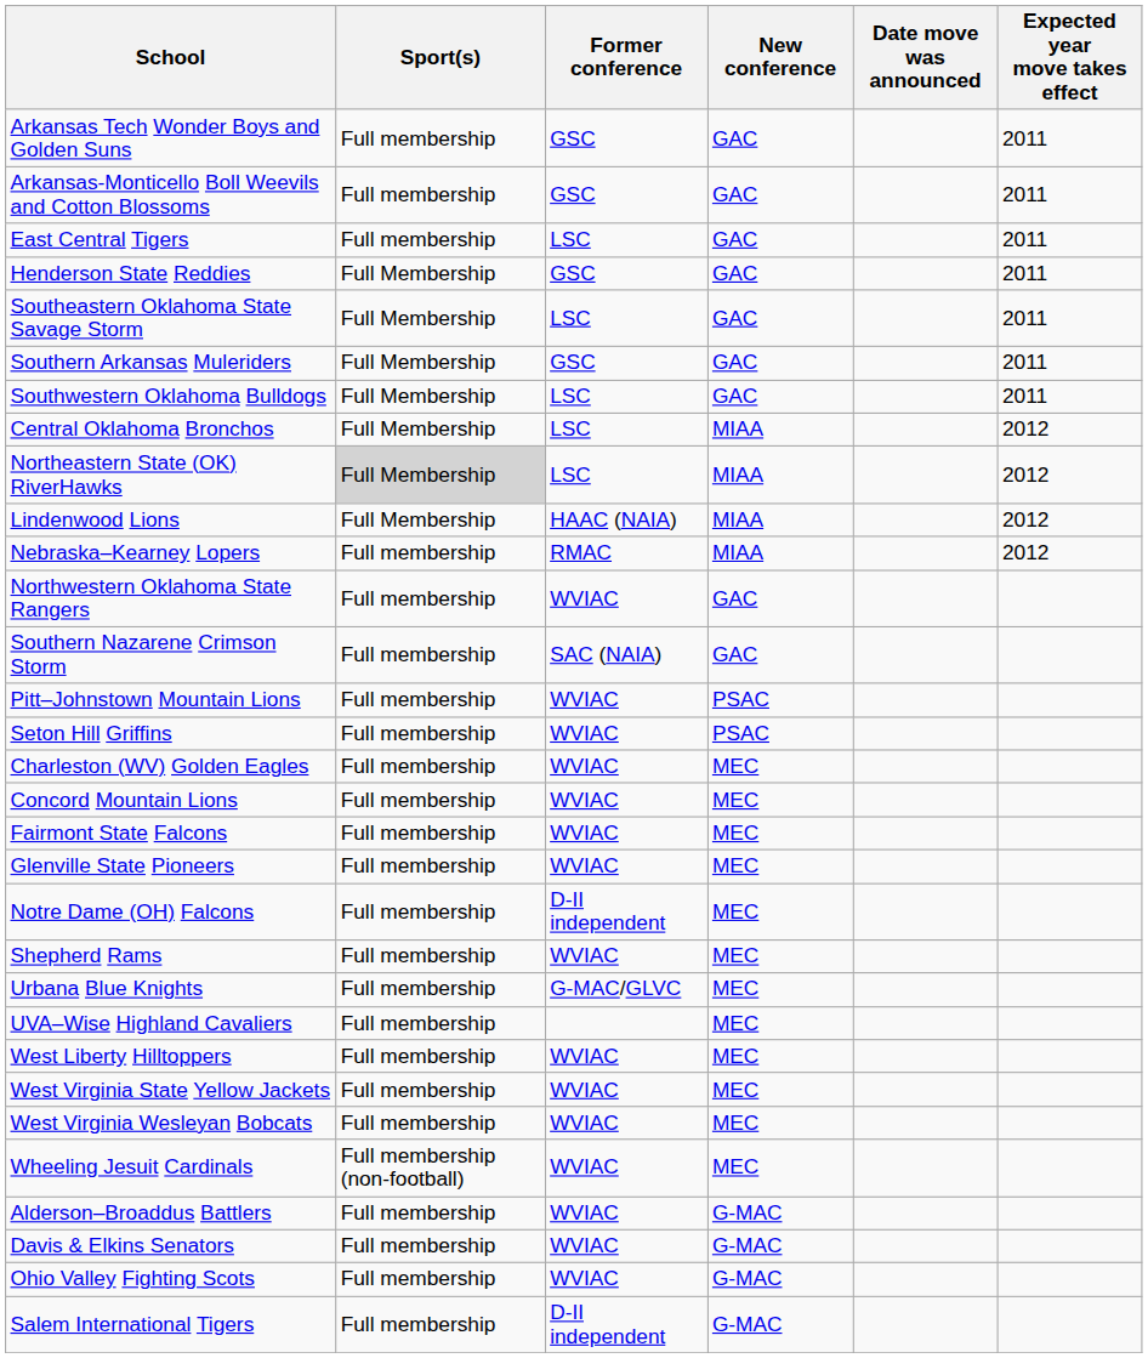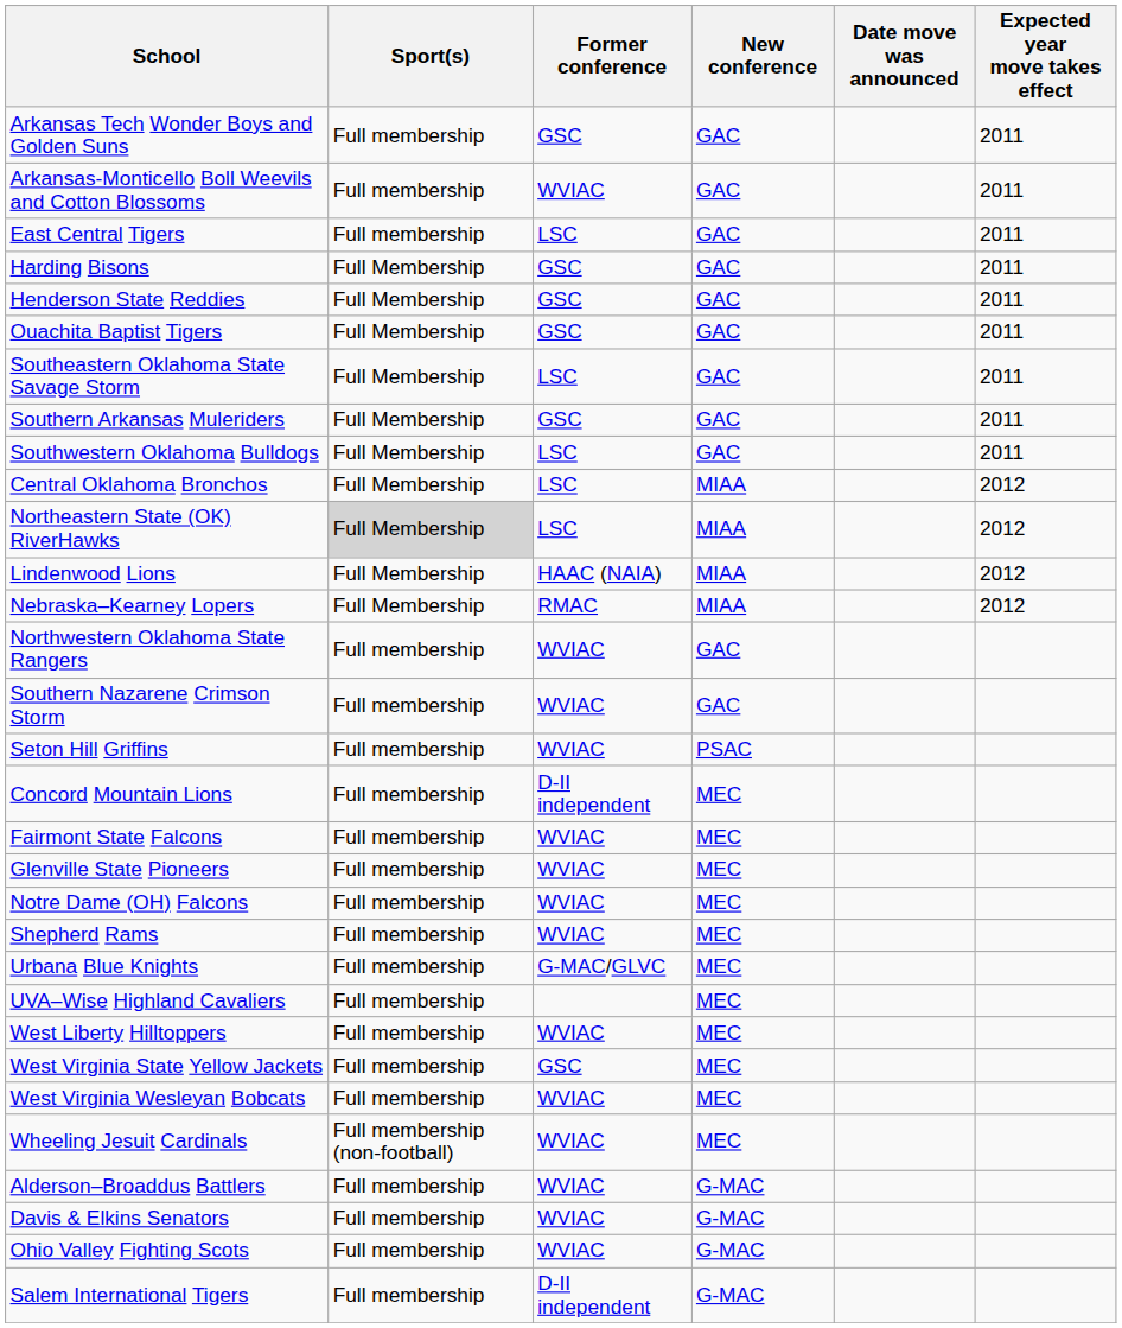 <table class="wikitable sortable">
 <tr>
 <th scope="col">School</th>
 <th scope="col">Sport(s)</th>
 <th scope="col">Former conference</th>
 <th scope="col">New conference</th>
 <th scope="col">Date move<br>was announced</th>
 <th scope="col">Expected year<br>move takes effect</th>
 </tr>
 <tr>
 <td><a href='#'>Arkansas Tech</a> <a href='#'>Wonder Boys and Golden Suns</a></td>
 <td>Full membership</td>
 <td><a href='#'>GSC</a></td>
 <td><a href='#'>GAC</a></td>
 <td></td>
 <td>2011</td>
 </tr>
 <tr>
 <td><a href='#'>Arkansas-Monticello</a> <a href='#'>Boll Weevils and Cotton Blossoms</a></td>
 <td>Full membership</td>
-<td><a href='#'>GSC</a></td>
+<td><a href='#'>WVIAC</a></td>
 <td><a href='#'>GAC</a></td>
 <td></td>
 <td>2011</td>
 </tr>
 <tr>
 <td><a href='#'>East Central</a> <a href='#'>Tigers</a></td>
 <td>Full membership</td>
 <td><a href='#'>LSC</a></td>
 <td><a href='#'>GAC</a></td>
 <td></td>
 <td>2011</td>
 </tr>
 <tr>
+<td><a href='#'>Harding</a> <a href='#'>Bisons</a></td>
+<td>Full Membership</td>
+<td><a href='#'>GSC</a></td>
+<td><a href='#'>GAC</a></td>
+<td></td>
+<td>2011</td>
+</tr>
+<tr>
 <td><a href='#'>Henderson State</a> <a href='#'>Reddies</a></td>
+<td>Full Membership</td>
+<td><a href='#'>GSC</a></td>
+<td><a href='#'>GAC</a></td>
+<td></td>
+<td>2011</td>
+</tr>
+<tr>
+<td><a href='#'>Ouachita Baptist</a> <a href='#'>Tigers</a></td>
 <td>Full Membership</td>
 <td><a href='#'>GSC</a></td>
 <td><a href='#'>GAC</a></td>
 <td></td>
 <td>2011</td>
 </tr>
 <tr>
 <td><a href='#'>Southeastern Oklahoma State</a> <a href='#'>Savage Storm</a></td>
 <td>Full Membership</td>
 <td><a href='#'>LSC</a></td>
 <td><a href='#'>GAC</a></td>
 <td></td>
 <td>2011</td>
 </tr>
 <tr>
 <td><a href='#'>Southern Arkansas</a> <a href='#'>Muleriders</a></td>
 <td>Full Membership</td>
 <td><a href='#'>GSC</a></td>
 <td><a href='#'>GAC</a></td>
 <td></td>
 <td>2011</td>
 </tr>
 <tr>
 <td><a href='#'>Southwestern Oklahoma</a> <a href='#'>Bulldogs</a></td>
 <td>Full Membership</td>
 <td><a href='#'>LSC</a></td>
 <td><a href='#'>GAC</a></td>
 <td></td>
 <td>2011</td>
 </tr>
 <tr>
 <td><a href='#'>Central Oklahoma</a> <a href='#'>Bronchos</a></td>
 <td>Full Membership</td>
 <td><a href='#'>LSC</a></td>
 <td><a href='#'>MIAA</a></td>
 <td></td>
 <td>2012</td>
 </tr>
 <tr>
 <td><a href='#'>Northeastern State (OK)</a> <a href='#'>RiverHawks</a></td>
 <td style="background: lightgrey;">Full Membership</td>
 <td><a href='#'>LSC</a></td>
 <td><a href='#'>MIAA</a></td>
 <td></td>
 <td>2012</td>
 </tr>
 <tr>
 <td><a href='#'>Lindenwood</a> <a href='#'>Lions</a></td>
 <td>Full Membership</td>
 <td><a href='#'>HAAC</a> (<a href='#'>NAIA</a>)</td>
 <td><a href='#'>MIAA</a></td>
 <td></td>
 <td>2012</td>
 </tr>
 <tr>
 <td><a href='#'>Nebraska–Kearney</a> <a href='#'>Lopers</a></td>
-<td>Full membership</td>
+<td>Full Membership</td>
 <td><a href='#'>RMAC</a></td>
 <td><a href='#'>MIAA</a></td>
 <td></td>
 <td>2012</td>
 </tr>
 <tr>
 <td><a href='#'>Northwestern Oklahoma State</a> <a href='#'>Rangers</a></td>
 <td>Full membership</td>
 <td><a href='#'>WVIAC</a></td>
 <td><a href='#'>GAC</a></td>
 <td></td>
 <td></td>
 </tr>
 <tr>
 <td><a href='#'>Southern Nazarene</a> <a href='#'>Crimson Storm</a></td>
 <td>Full membership</td>
-<td><a href='#'>SAC</a> (<a href='#'>NAIA</a>)</td>
+<td><a href='#'>WVIAC</a></td>
 <td><a href='#'>GAC</a></td>
-<td></td>
-<td></td>
-</tr>
-<tr>
-<td><a href='#'>Pitt–Johnstown</a> <a href='#'>Mountain Lions</a></td>
-<td>Full membership</td>
-<td><a href='#'>WVIAC</a></td>
-<td><a href='#'>PSAC</a></td>
 <td></td>
 <td></td>
 </tr>
 <tr>
 <td><a href='#'>Seton Hill</a> <a href='#'>Griffins</a></td>
 <td>Full membership</td>
 <td><a href='#'>WVIAC</a></td>
 <td><a href='#'>PSAC</a></td>
 <td></td>
 <td></td>
 </tr>
 <tr>
-<td><a href='#'>Charleston (WV)</a> <a href='#'>Golden Eagles</a></td>
-<td>Full membership</td>
-<td><a href='#'>WVIAC</a></td>
-<td><a href='#'>MEC</a></td>
-<td></td>
-<td></td>
-</tr>
-<tr>
 <td><a href='#'>Concord</a> <a href='#'>Mountain Lions</a></td>
 <td>Full membership</td>
-<td><a href='#'>WVIAC</a></td>
+<td><a href='#'>D-II independent</a></td>
 <td><a href='#'>MEC</a></td>
 <td></td>
 <td></td>
 </tr>
 <tr>
 <td><a href='#'>Fairmont State</a> <a href='#'>Falcons</a></td>
 <td>Full membership</td>
 <td><a href='#'>WVIAC</a></td>
 <td><a href='#'>MEC</a></td>
 <td></td>
 <td></td>
 </tr>
 <tr>
 <td><a href='#'>Glenville State</a> <a href='#'>Pioneers</a></td>
 <td>Full membership</td>
 <td><a href='#'>WVIAC</a></td>
 <td><a href='#'>MEC</a></td>
 <td></td>
 <td></td>
 </tr>
 <tr>
 <td><a href='#'>Notre Dame (OH)</a> <a href='#'>Falcons</a></td>
 <td>Full membership</td>
-<td><a href='#'>D-II independent</a></td>
+<td><a href='#'>WVIAC</a></td>
 <td><a href='#'>MEC</a></td>
 <td></td>
 <td></td>
 </tr>
 <tr>
 <td><a href='#'>Shepherd</a> <a href='#'>Rams</a></td>
 <td>Full membership</td>
 <td><a href='#'>WVIAC</a></td>
 <td><a href='#'>MEC</a></td>
 <td></td>
 <td></td>
 </tr>
 <tr>
 <td><a href='#'>Urbana</a> <a href='#'>Blue Knights</a></td>
 <td>Full membership</td>
 <td><a href='#'>G-MAC</a>/<a href='#'>GLVC</a></td>
 <td><a href='#'>MEC</a></td>
 <td></td>
 <td></td>
 </tr>
 <tr>
 <td><a href='#'>UVA–Wise</a> <a href='#'>Highland Cavaliers</a></td>
 <td>Full membership</td>
 <td></td>
 <td><a href='#'>MEC</a></td>
 <td></td>
 <td></td>
 </tr>
 <tr>
 <td><a href='#'>West Liberty</a> <a href='#'>Hilltoppers</a></td>
 <td>Full membership</td>
 <td><a href='#'>WVIAC</a></td>
 <td><a href='#'>MEC</a></td>
 <td></td>
 <td></td>
 </tr>
 <tr>
 <td><a href='#'>West Virginia State</a> <a href='#'>Yellow Jackets</a></td>
 <td>Full membership</td>
-<td><a href='#'>WVIAC</a></td>
+<td><a href='#'>GSC</a></td>
 <td><a href='#'>MEC</a></td>
 <td></td>
 <td></td>
 </tr>
 <tr>
 <td><a href='#'>West Virginia Wesleyan</a> <a href='#'>Bobcats</a></td>
 <td>Full membership</td>
 <td><a href='#'>WVIAC</a></td>
 <td><a href='#'>MEC</a></td>
 <td></td>
 <td></td>
 </tr>
 <tr>
 <td><a href='#'>Wheeling Jesuit</a> <a href='#'>Cardinals</a></td>
 <td>Full membership (non-football)</td>
 <td><a href='#'>WVIAC</a></td>
 <td><a href='#'>MEC</a></td>
 <td></td>
 <td></td>
 </tr>
 <tr>
 <td><a href='#'>Alderson–Broaddus</a> <a href='#'>Battlers</a></td>
 <td>Full membership</td>
 <td><a href='#'>WVIAC</a></td>
 <td><a href='#'>G-MAC</a></td>
 <td></td>
 <td></td>
 </tr>
 <tr>
 <td><a href='#'>Davis & Elkins Senators</a></td>
 <td>Full membership</td>
 <td><a href='#'>WVIAC</a></td>
 <td><a href='#'>G-MAC</a></td>
 <td></td>
 <td></td>
 </tr>
 <tr>
 <td><a href='#'>Ohio Valley</a> <a href='#'>Fighting Scots</a></td>
 <td>Full membership</td>
 <td><a href='#'>WVIAC</a></td>
 <td><a href='#'>G-MAC</a></td>
 <td></td>
 <td></td>
 </tr>
 <tr>
 <td><a href='#'>Salem International</a> <a href='#'>Tigers</a></td>
 <td>Full membership</td>
 <td><a href='#'>D-II independent</a></td>
 <td><a href='#'>G-MAC</a></td>
 <td></td>
 <td></td>
 </tr>
 </table>
